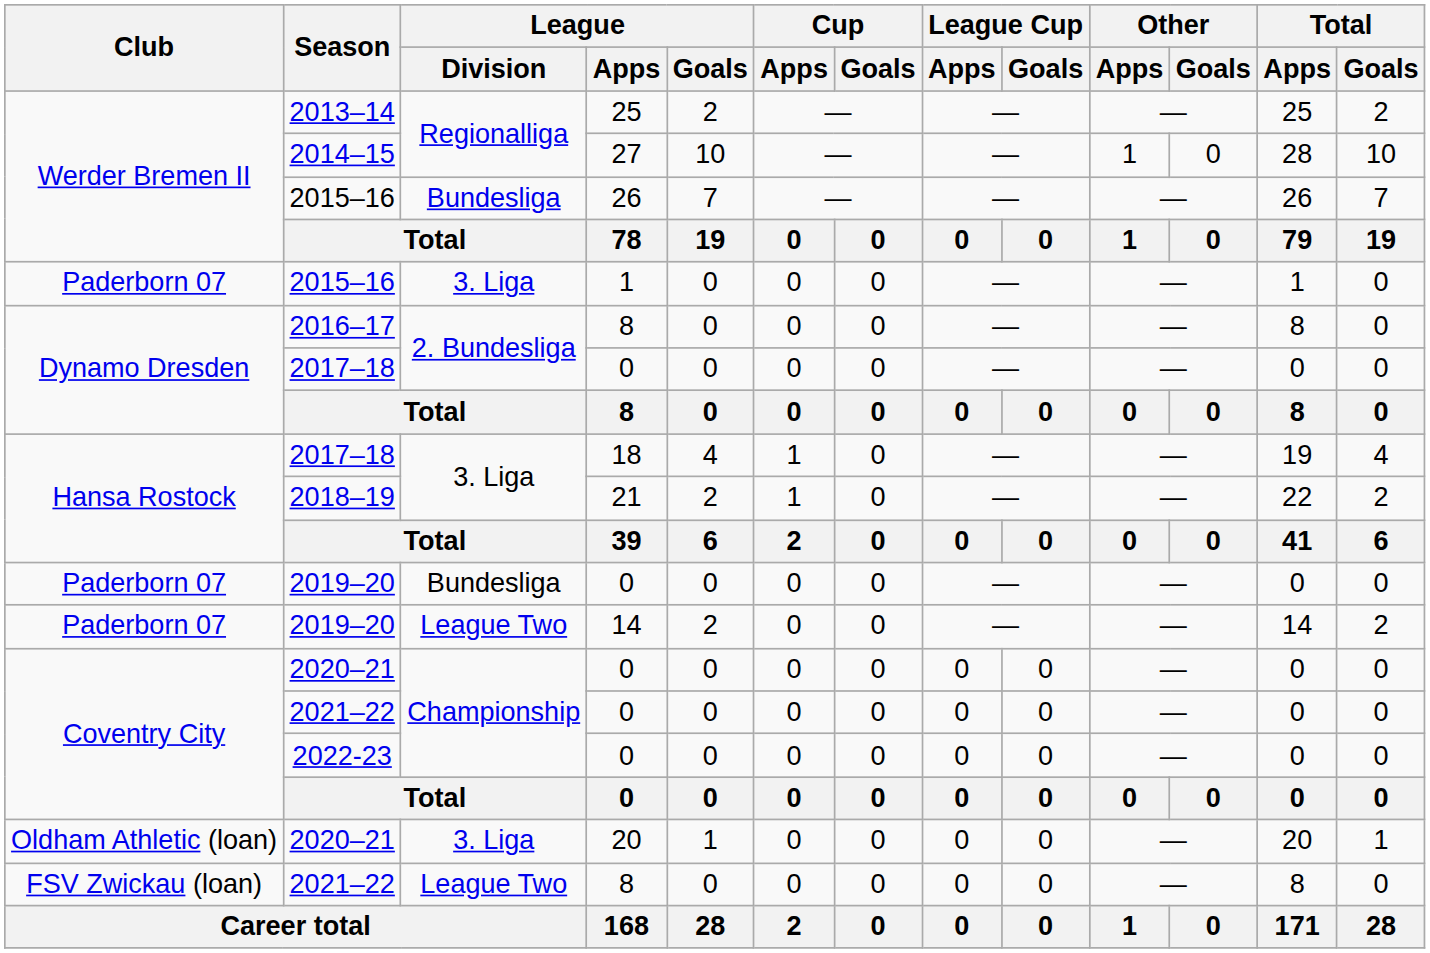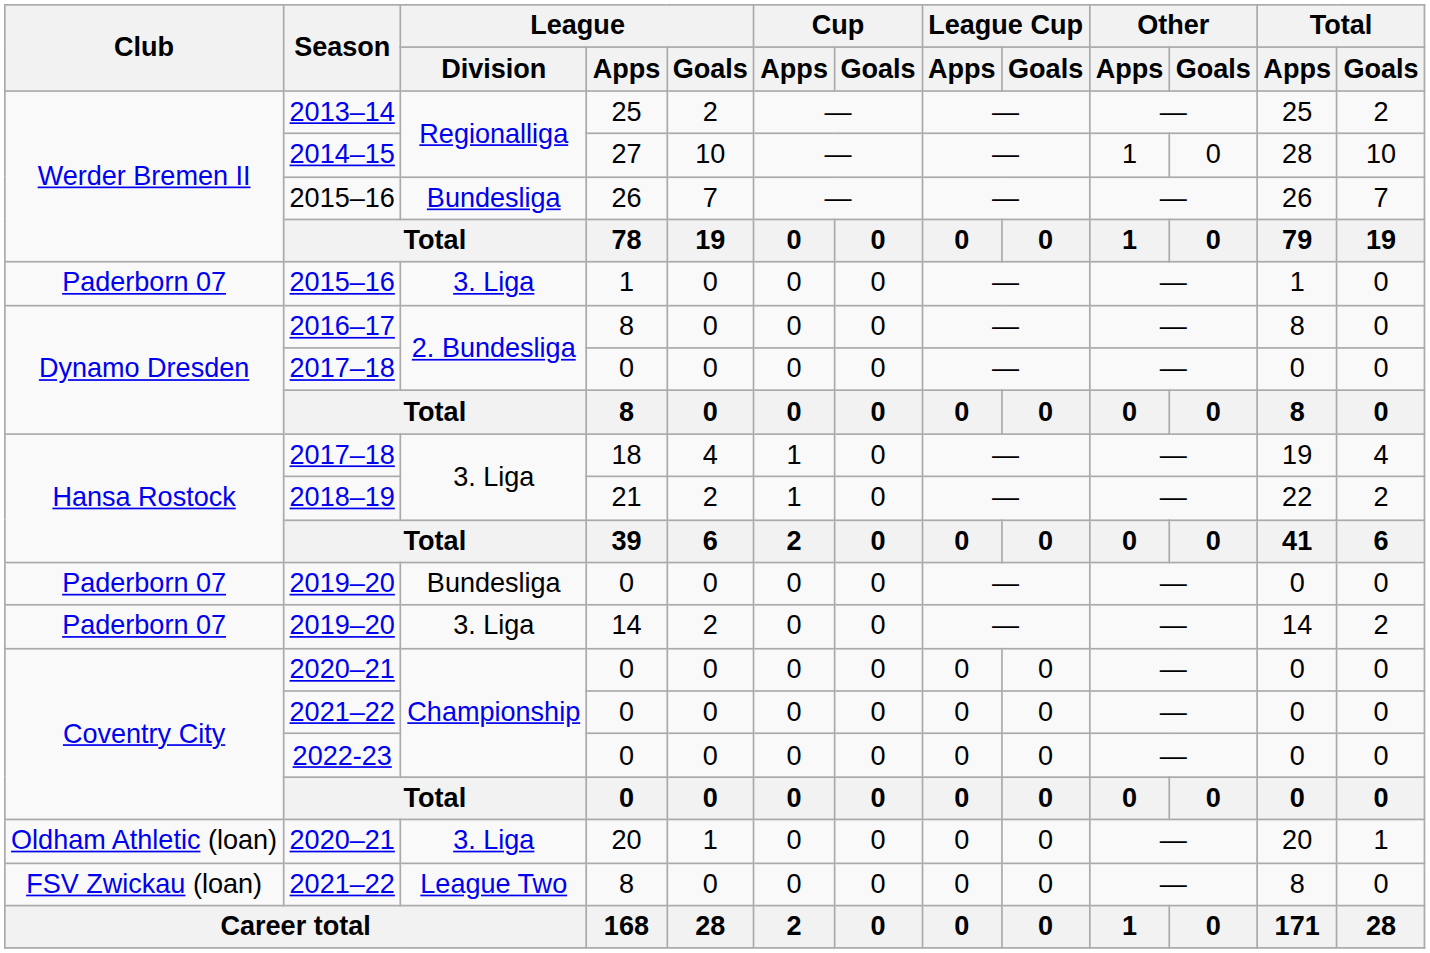 <table class="wikitable" style="text-align:center">
 <tr>
 <th rowspan="2">Club</th>
 <th rowspan="2">Season</th>
 <th colspan="3">League</th>
 <th colspan="2">Cup</th>
 <th colspan="2">League Cup</th>
 <th colspan="2">Other</th>
 <th colspan="2">Total</th>
 </tr>
 <tr>
 <th>Division</th>
 <th>Apps</th>
 <th>Goals</th>
 <th>Apps</th>
 <th>Goals</th>
 <th>Apps</th>
 <th>Goals</th>
 <th>Apps</th>
 <th>Goals</th>
 <th>Apps</th>
 <th>Goals</th>
 </tr>
 <tr>
 <td rowspan="4"><a href='#'>Werder Bremen II</a></td>
 <td><a href='#'>2013–14</a></td>
 <td rowspan="2"><a href='#'>Regionalliga</a></td>
 <td>25</td>
 <td>2</td>
 <td colspan="2">—</td>
 <td colspan="2">—</td>
 <td colspan="2">—</td>
 <td>25</td>
 <td>2</td>
 </tr>
 <tr>
 <td><a href='#'>2014–15</a></td>
 <td>27</td>
 <td>10</td>
 <td colspan="2">—</td>
 <td colspan="2">—</td>
 <td>1</td>
 <td>0</td>
 <td>28</td>
 <td>10</td>
 </tr>
 <tr>
 <td>2015–16</td>
 <td><a href='#'>Bundesliga</a></td>
 <td>26</td>
 <td>7</td>
 <td colspan="2">—</td>
 <td colspan="2">—</td>
 <td colspan="2">—</td>
 <td>26</td>
 <td>7</td>
 </tr>
 <tr>
 <th colspan="2">Total</th>
 <th>78</th>
 <th>19</th>
 <th>0</th>
 <th>0</th>
 <th>0</th>
 <th>0</th>
 <th>1</th>
 <th>0</th>
 <th>79</th>
 <th>19</th>
 </tr>
 <tr>
 <td><a href='#'>Paderborn 07</a></td>
 <td><a href='#'>2015–16</a></td>
 <td><a href='#'>3. Liga</a></td>
 <td>1</td>
 <td>0</td>
 <td>0</td>
 <td>0</td>
 <td colspan="2">—</td>
 <td colspan="2">—</td>
 <td>1</td>
 <td>0</td>
 </tr>
 <tr>
 <td rowspan="3"><a href='#'>Dynamo Dresden</a></td>
 <td><a href='#'>2016–17</a></td>
 <td rowspan="2"><a href='#'>2. Bundesliga</a></td>
 <td>8</td>
 <td>0</td>
 <td>0</td>
 <td>0</td>
 <td colspan="2">—</td>
 <td colspan="2">—</td>
 <td>8</td>
 <td>0</td>
 </tr>
 <tr>
 <td><a href='#'>2017–18</a></td>
 <td>0</td>
 <td>0</td>
 <td>0</td>
 <td>0</td>
 <td colspan="2">—</td>
 <td colspan="2">—</td>
 <td>0</td>
 <td>0</td>
 </tr>
 <tr>
 <th colspan="2">Total</th>
 <th>8</th>
 <th>0</th>
 <th>0</th>
 <th>0</th>
 <th>0</th>
 <th>0</th>
 <th>0</th>
 <th>0</th>
 <th>8</th>
 <th>0</th>
 </tr>
 <tr>
 <td rowspan="3"><a href='#'>Hansa Rostock</a></td>
 <td><a href='#'>2017–18</a></td>
 <td rowspan="2">3. Liga</td>
 <td>18</td>
 <td>4</td>
 <td>1</td>
 <td>0</td>
 <td colspan="2">—</td>
 <td colspan="2">—</td>
 <td>19</td>
 <td>4</td>
 </tr>
 <tr>
 <td><a href='#'>2018–19</a></td>
 <td>21</td>
 <td>2</td>
 <td>1</td>
 <td>0</td>
 <td colspan="2">—</td>
 <td colspan="2">—</td>
 <td>22</td>
 <td>2</td>
 </tr>
 <tr>
 <th colspan="2">Total</th>
 <th>39</th>
 <th>6</th>
 <th>2</th>
 <th>0</th>
 <th>0</th>
 <th>0</th>
 <th>0</th>
 <th>0</th>
 <th>41</th>
 <th>6</th>
 </tr>
 <tr>
 <td><a href='#'>Paderborn 07</a></td>
 <td><a href='#'>2019–20</a></td>
 <td>Bundesliga</td>
 <td>0</td>
 <td>0</td>
 <td>0</td>
 <td>0</td>
 <td colspan="2">—</td>
 <td colspan="2">—</td>
 <td>0</td>
 <td>0</td>
 </tr>
 <tr>
 <td><a href='#'>Paderborn 07</a></td>
 <td><a href='#'>2019–20</a></td>
-<td><a href='#'>League Two</a></td>
+<td>3. Liga</td>
 <td>14</td>
 <td>2</td>
 <td>0</td>
 <td>0</td>
 <td colspan="2">—</td>
 <td colspan="2">—</td>
 <td>14</td>
 <td>2</td>
 </tr>
 <tr>
 <td rowspan="4"><a href='#'>Coventry City</a></td>
 <td><a href='#'>2020–21</a></td>
 <td rowspan="3"><a href='#'>Championship</a></td>
 <td>0</td>
 <td>0</td>
 <td>0</td>
 <td>0</td>
 <td>0</td>
 <td>0</td>
 <td colspan="2">—</td>
 <td>0</td>
 <td>0</td>
 </tr>
 <tr>
 <td><a href='#'>2021–22</a></td>
 <td>0</td>
 <td>0</td>
 <td>0</td>
 <td>0</td>
 <td>0</td>
 <td>0</td>
 <td colspan="2">—</td>
 <td>0</td>
 <td>0</td>
 </tr>
 <tr>
 <td><a href='#'>2022-23</a></td>
 <td>0</td>
 <td>0</td>
 <td>0</td>
 <td>0</td>
 <td>0</td>
 <td>0</td>
 <td colspan="2">—</td>
 <td>0</td>
 <td>0</td>
 </tr>
 <tr>
 <th colspan="2">Total</th>
 <th>0</th>
 <th>0</th>
 <th>0</th>
 <th>0</th>
 <th>0</th>
 <th>0</th>
 <th>0</th>
 <th>0</th>
 <th>0</th>
 <th>0</th>
 </tr>
 <tr>
 <td><a href='#'>Oldham Athletic</a> (loan)</td>
 <td><a href='#'>2020–21</a></td>
 <td><a href='#'>3. Liga</a></td>
 <td>20</td>
 <td>1</td>
 <td>0</td>
 <td>0</td>
 <td>0</td>
 <td>0</td>
 <td colspan="2">—</td>
 <td>20</td>
 <td>1</td>
 </tr>
 <tr>
 <td><a href='#'>FSV Zwickau</a> (loan)</td>
 <td><a href='#'>2021–22</a></td>
 <td><a href='#'>League Two</a></td>
 <td>8</td>
 <td>0</td>
 <td>0</td>
 <td>0</td>
 <td>0</td>
 <td>0</td>
 <td colspan="2">—</td>
 <td>8</td>
 <td>0</td>
 </tr>
 <tr>
 <th colspan="3">Career total</th>
 <th>168</th>
 <th>28</th>
 <th>2</th>
 <th>0</th>
 <th>0</th>
 <th>0</th>
 <th>1</th>
 <th>0</th>
 <th>171</th>
 <th>28</th>
 </tr>
 </table>
